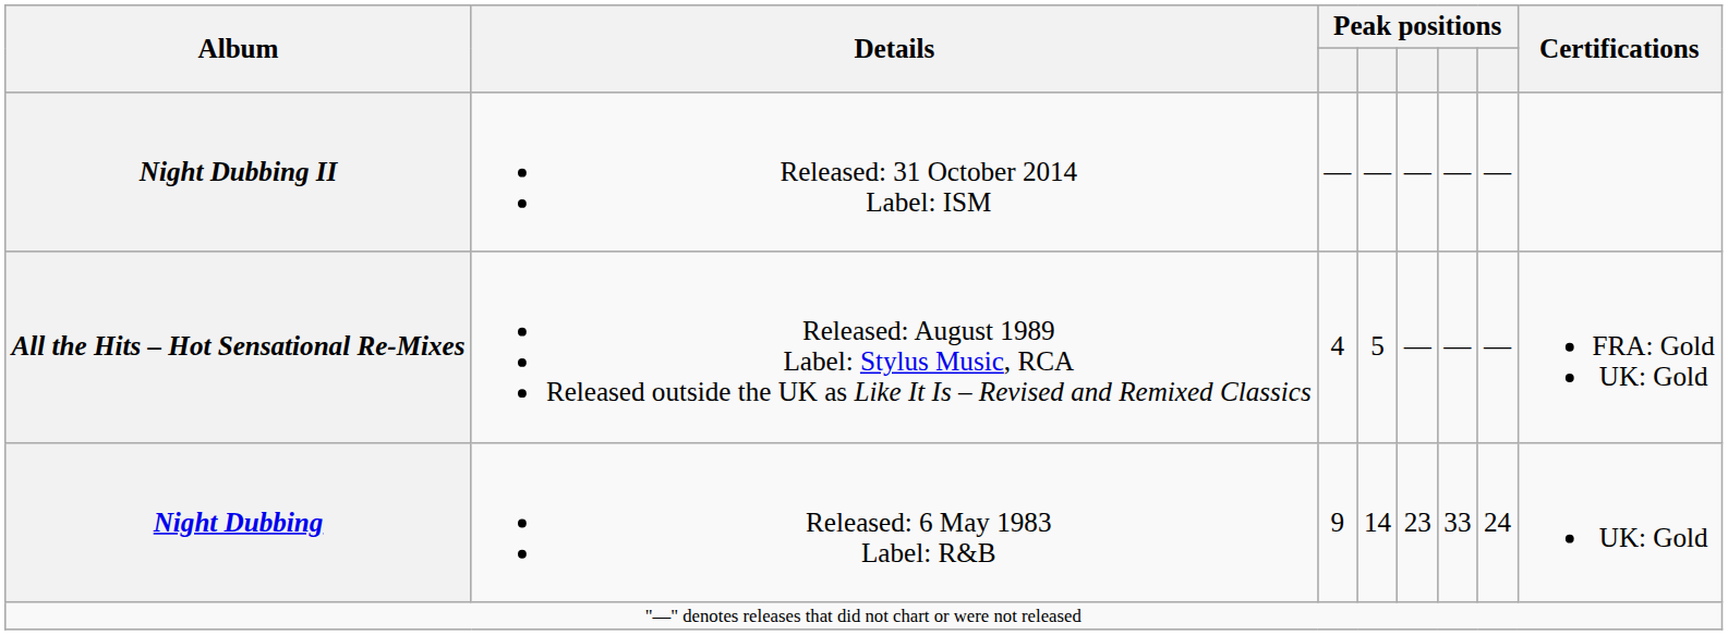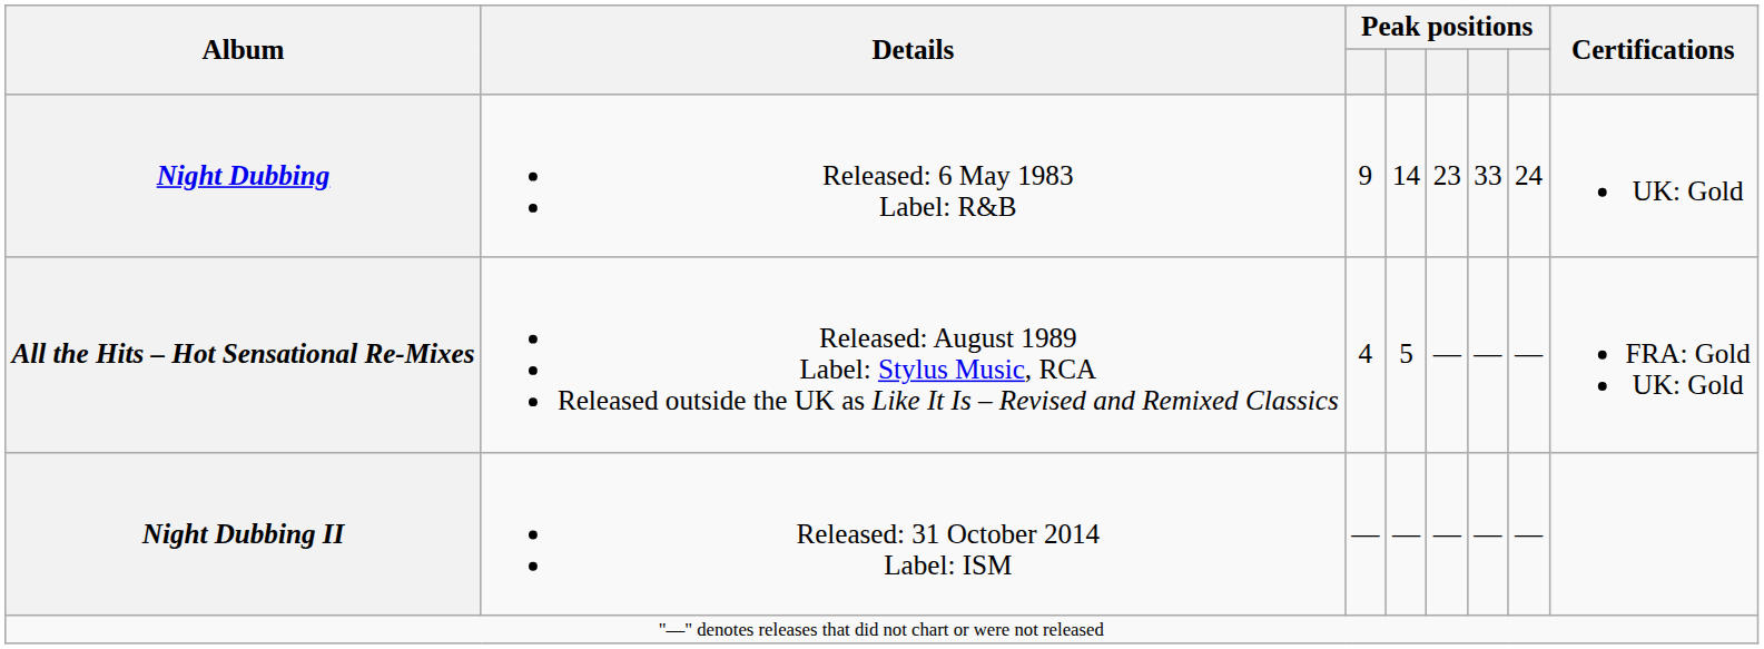 <table class="wikitable plainrowheaders" style="text-align:center;">
 <tr>
 <th scope="col" rowspan="2">Album</th>
 <th scope="col" rowspan="2">Details</th>
 <th colspan="5">Peak positions</th>
 <th scope="col" rowspan="2">Certifications</th>
 </tr>
 <tr>
 <th scope="col"><br></th>
 <th scope="col"><br></th>
 <th scope="col"><br></th>
 <th scope="col"><br></th>
 <th scope="col"><br></th>
 </tr>
 <tr>
-<th scope="row"><em>Night Dubbing II</em></th>
-<td><br><ul><li>Released: 31 October 2014</li><li>Label: ISM</li></ul></td>
-<td>—</td>
-<td>—</td>
-<td>—</td>
-<td>—</td>
-<td>—</td>
-<td></td>
+<th scope="row"><em><a href='#'>Night Dubbing</a></em></th>
+<td><br><ul><li>Released: 6 May 1983</li><li>Label: R&B</li></ul></td>
+<td>9</td>
+<td>14</td>
+<td>23</td>
+<td>33</td>
+<td>24</td>
+<td><br><ul><li>UK: Gold</li></ul></td>
 </tr>
 <tr>
 <th scope="row"><em>All the Hits – Hot Sensational Re-Mixes</em></th>
 <td><br><ul><li>Released: August 1989</li><li>Label: <a href='#'>Stylus Music</a>, RCA</li><li>Released outside the UK as <em>Like It Is – Revised and Remixed Classics</em></li></ul></td>
 <td>4</td>
 <td>5</td>
 <td>—</td>
 <td>—</td>
 <td>—</td>
 <td><br><ul><li>FRA: Gold</li><li>UK: Gold</li></ul></td>
 </tr>
 <tr>
-<th scope="row"><em><a href='#'>Night Dubbing</a></em></th>
-<td><br><ul><li>Released: 6 May 1983</li><li>Label: R&B</li></ul></td>
-<td>9</td>
-<td>14</td>
-<td>23</td>
-<td>33</td>
-<td>24</td>
-<td><br><ul><li>UK: Gold</li></ul></td>
+<th scope="row"><em>Night Dubbing II</em></th>
+<td><br><ul><li>Released: 31 October 2014</li><li>Label: ISM</li></ul></td>
+<td>—</td>
+<td>—</td>
+<td>—</td>
+<td>—</td>
+<td>—</td>
+<td></td>
 </tr>
 <tr>
 <td colspan="8" style="font-size:8pt">"—" denotes releases that did not chart or were not released</td>
 </tr>
 </table>
